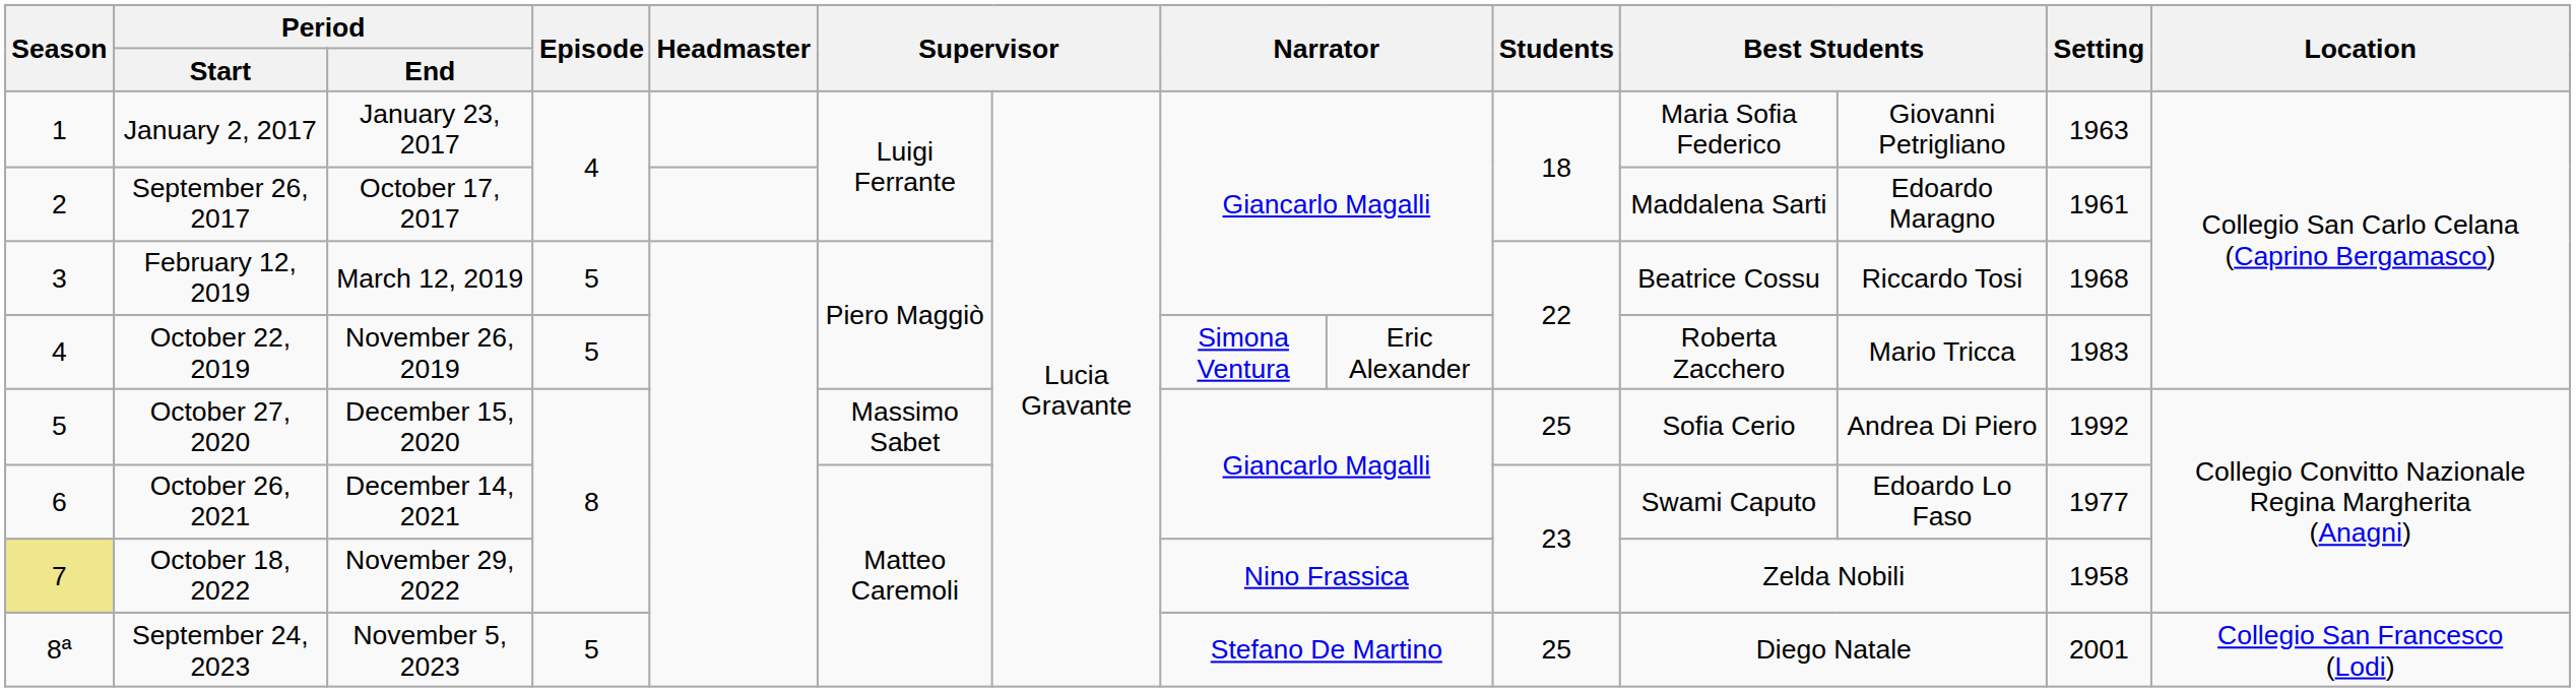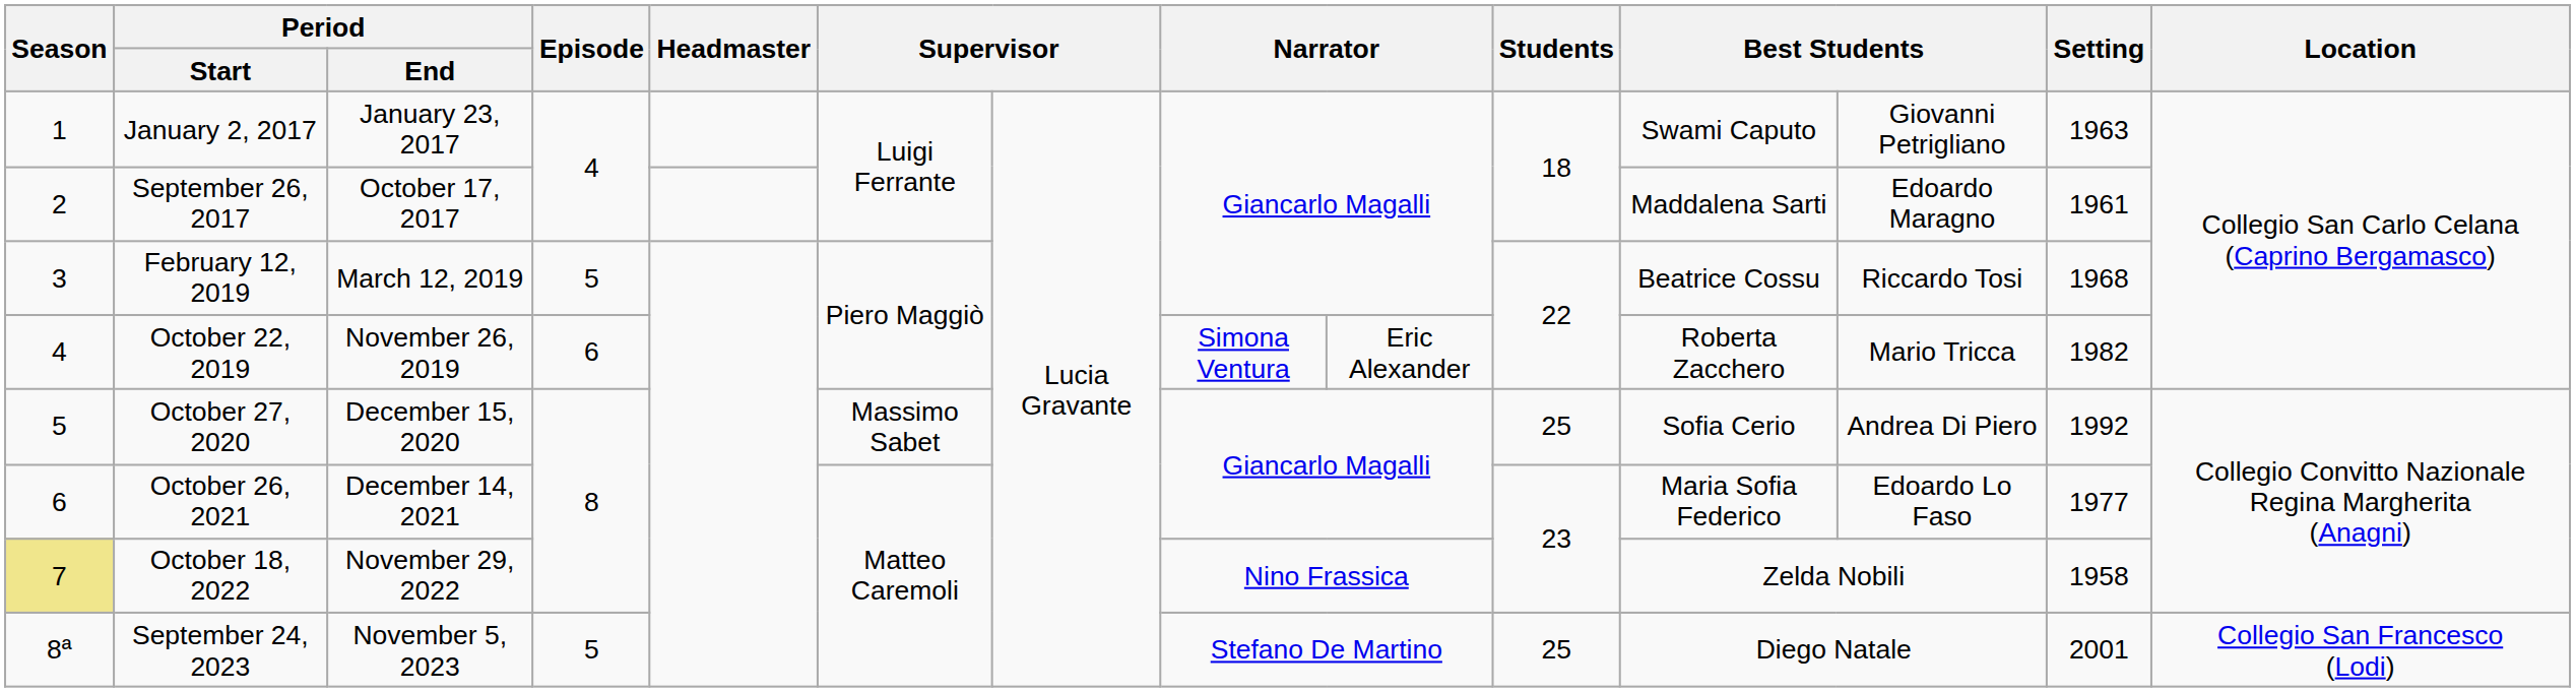 <table class="wikitable" style="font-size:82%; text-align:center">
 <tr>
 <th rowspan="2">Season</th>
 <th colspan="2">Period</th>
 <th rowspan="2">Episode</th>
 <th rowspan="2">Headmaster</th>
 <th colspan="2" rowspan="2">Supervisor</th>
 <th colspan="2" rowspan="2">Narrator</th>
 <th rowspan="2">Students</th>
 <th colspan="2" rowspan="2">Best Students</th>
 <th rowspan="2">Setting</th>
 <th rowspan="2">Location</th>
 </tr>
 <tr>
 <th>Start</th>
 <th>End</th>
 </tr>
 <tr>
 <td>1</td>
 <td>January 2, 2017</td>
 <td>January 23, 2017</td>
 <td rowspan="2">4</td>
 <td></td>
 <td rowspan="2">Luigi Ferrante</td>
 <td rowspan="8">Lucia Gravante</td>
 <td rowspan="3" colspan="2"><a href='#'>Giancarlo Magalli</a></td>
 <td rowspan="2">18</td>
-<td>Maria Sofia Federico</td>
+<td>Swami Caputo</td>
 <td>Giovanni Petrigliano</td>
 <td>1963</td>
 <td rowspan="4">Collegio San Carlo Celana<br>(<a href='#'>Caprino Bergamasco</a>)</td>
 </tr>
 <tr>
 <td>2</td>
 <td>September 26, 2017</td>
 <td>October 17, 2017</td>
 <td></td>
 <td>Maddalena Sarti</td>
 <td>Edoardo Maragno</td>
 <td>1961</td>
 </tr>
 <tr>
 <td>3</td>
 <td>February 12, 2019</td>
 <td>March 12, 2019</td>
 <td>5</td>
 <td rowspan="6"></td>
 <td rowspan="2">Piero Maggiò</td>
 <td rowspan="2">22</td>
 <td>Beatrice Cossu</td>
 <td>Riccardo Tosi</td>
 <td>1968</td>
 </tr>
 <tr>
 <td>4</td>
 <td>October 22, 2019</td>
 <td>November 26, 2019</td>
-<td>5</td>
+<td>6</td>
 <td><a href='#'>Simona Ventura</a></td>
 <td>Eric Alexander</td>
 <td>Roberta Zacchero</td>
 <td>Mario Tricca</td>
-<td>1983</td>
+<td>1982</td>
 </tr>
 <tr>
 <td>5</td>
 <td>October 27, 2020</td>
 <td>December 15, 2020</td>
 <td rowspan="3">8</td>
 <td>Massimo Sabet</td>
 <td rowspan="2" colspan="2"><a href='#'>Giancarlo Magalli</a></td>
 <td>25</td>
 <td>Sofia Cerio</td>
 <td>Andrea Di Piero</td>
 <td>1992</td>
 <td rowspan="3">Collegio Convitto Nazionale Regina Margherita<br>(<a href='#'>Anagni</a>)</td>
 </tr>
 <tr>
 <td>6</td>
 <td>October 26, 2021</td>
 <td>December 14, 2021</td>
 <td rowspan="3">Matteo Caremoli</td>
 <td rowspan="2">23</td>
-<td>Swami Caputo</td>
+<td>Maria Sofia Federico</td>
 <td>Edoardo Lo Faso</td>
 <td>1977</td>
 </tr>
 <tr>
 <td style="background: khaki;">7</td>
 <td>October 18, 2022</td>
 <td>November 29, 2022</td>
 <td colspan="2"><a href='#'>Nino Frassica</a></td>
 <td colspan="2">Zelda Nobili</td>
 <td>1958</td>
 </tr>
 <tr>
 <td>8ª</td>
 <td>September 24, 2023</td>
 <td>November 5, 2023</td>
 <td>5</td>
 <td colspan="2"><a href='#'>Stefano De Martino</a></td>
 <td>25</td>
 <td colspan=2>Diego Natale</td>
 <td>2001</td>
 <td><a href='#'>Collegio San Francesco</a><br>(<a href='#'>Lodi</a>)</td>
 </tr>
 </table>
